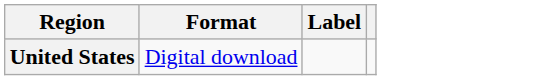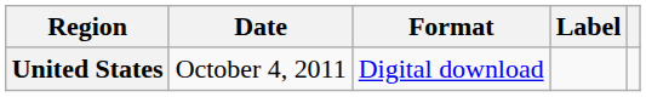 <table class="wikitable plainrowheaders">
 <tr>
 <th scope="col">Region</th>
+<th scope="col">Date</th>
 <th scope="col">Format</th>
 <th scope="col">Label</th>
 <th scope="col"></th>
 </tr>
 <tr>
 <th scope="row">United States</th>
+<td>October 4, 2011</td>
 <td><a href='#'>Digital download</a></td>
 <td></td>
 <td style="text-align:center;"></td>
 </tr>
 </table>
